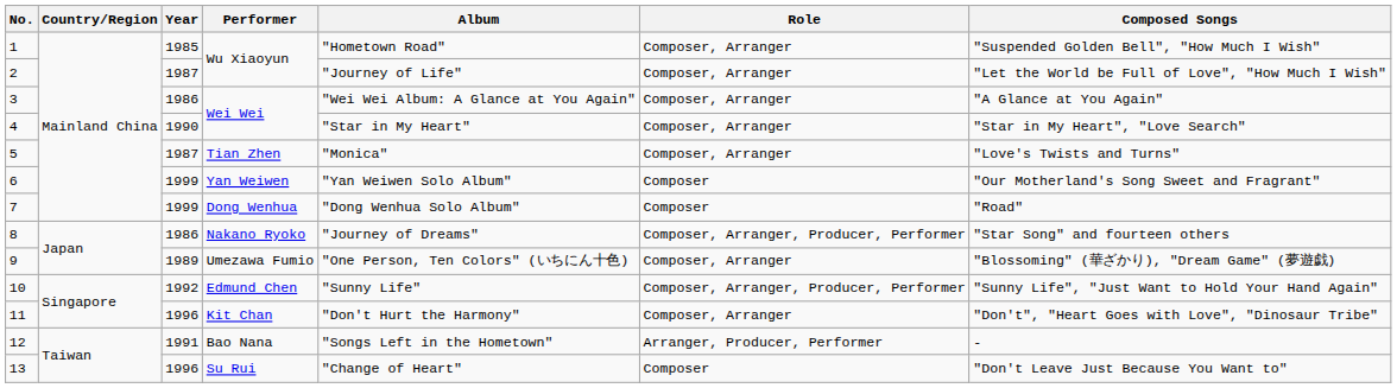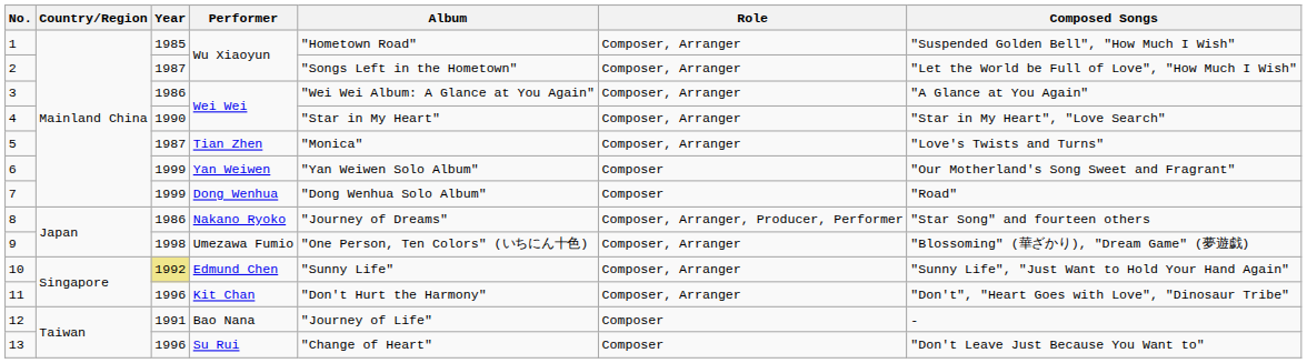 <table class="wikitable sortable">
 <tr>
 <th><small>No.</small></th>
 <th><small>Country/Region</small></th>
 <th><small>Year</small></th>
 <th><small>Performer</small></th>
 <th><small>Album</small></th>
 <th><small>Role</small></th>
 <th><small>Composed Songs</small></th>
 </tr>
 <tr>
 <td><small>1</small></td>
 <td rowspan="7"><small>Mainland China</small></td>
 <td><small>1985</small></td>
 <td rowspan="2"><small>Wu Xiaoyun</small></td>
 <td><small>"Hometown Road"</small></td>
 <td><small>Composer, Arranger</small></td>
 <td><small>"Suspended Golden Bell", "How Much I Wish"</small></td>
 </tr>
 <tr>
 <td><small>2</small></td>
 <td><small>1987</small></td>
-<td><small>"Journey of Life"</small></td>
+<td><small>"Songs Left in the Hometown"</small></td>
 <td><small>Composer, Arranger</small></td>
 <td><small>"Let the World be Full of Love", "How Much I Wish"</small></td>
 </tr>
 <tr>
 <td><small>3</small></td>
 <td><small>1986</small></td>
 <td rowspan="2"><small><a href='#'>Wei Wei</a></small></td>
 <td><small>"Wei Wei Album: A Glance at You Again"</small></td>
 <td><small>Composer, Arranger</small></td>
 <td><small>"A Glance at You Again"</small></td>
 </tr>
 <tr>
 <td><small>4</small></td>
 <td><small>1990</small></td>
 <td><small>"Star in My Heart"</small></td>
 <td><small>Composer, Arranger</small></td>
 <td><small>"Star in My Heart", "Love Search"</small></td>
 </tr>
 <tr>
 <td><small>5</small></td>
 <td><small>1987</small></td>
 <td><small><a href='#'>Tian Zhen</a></small></td>
 <td><small>"Monica"</small></td>
 <td><small>Composer, Arranger</small></td>
 <td><small>"Love's Twists and Turns"</small></td>
 </tr>
 <tr>
 <td><small>6</small></td>
 <td><small>1999</small></td>
 <td><small><a href='#'>Yan Weiwen</a></small></td>
 <td><small>"Yan Weiwen Solo Album"</small></td>
 <td><small>Composer</small></td>
 <td><small>"Our Motherland's Song Sweet and Fragrant"</small></td>
 </tr>
 <tr>
 <td><small>7</small></td>
 <td><small>1999</small></td>
 <td><small><a href='#'>Dong Wenhua</a></small></td>
 <td><small>"Dong Wenhua Solo Album"</small></td>
 <td><small>Composer</small></td>
 <td><small>"Road"</small></td>
 </tr>
 <tr>
 <td><small>8</small></td>
 <td rowspan="2"><small>Japan</small></td>
 <td><small>1986</small></td>
 <td><small><a href='#'>Nakano Ryoko</a></small></td>
 <td><small>"Journey of Dreams"</small></td>
 <td><small>Composer, Arranger, Producer, Performer</small></td>
 <td><small>"Star Song" and fourteen others</small></td>
 </tr>
 <tr>
 <td><small>9</small></td>
-<td><small>1989</small></td>
+<td><small>1998</small></td>
 <td><small>Umezawa Fumio</small></td>
 <td><small>"One Person, Ten Colors" (いちにん十色)</small></td>
 <td><small>Composer, Arranger</small></td>
 <td><small>"Blossoming" (華ざかり), "Dream Game" (夢遊戯)</small></td>
 </tr>
 <tr>
 <td><small>10</small></td>
 <td rowspan="2"><small>Singapore</small></td>
-<td><small>1992</small></td>
+<td style="background: khaki;"><small>1992</small></td>
 <td><small><a href='#'>Edmund Chen</a></small></td>
 <td><small>"Sunny Life"</small></td>
-<td><small>Composer, Arranger, Producer, Performer</small></td>
+<td><small>Composer, Arranger</small></td>
 <td><small>"Sunny Life", "Just Want to Hold Your Hand Again"</small></td>
 </tr>
 <tr>
 <td><small>11</small></td>
 <td><small>1996</small></td>
 <td><small><a href='#'>Kit Chan</a></small></td>
 <td><small>"Don't Hurt the Harmony"</small></td>
 <td><small>Composer, Arranger</small></td>
 <td><small>"Don't", "Heart Goes with Love", "Dinosaur Tribe"</small></td>
 </tr>
 <tr>
 <td><small>12</small></td>
 <td rowspan="2"><small>Taiwan</small></td>
 <td><small>1991</small></td>
 <td><small>Bao Nana</small></td>
-<td><small>"Songs Left in the Hometown"</small></td>
-<td><small>Arranger, Producer, Performer</small></td>
+<td><small>"Journey of Life"</small></td>
+<td><small>Composer</small></td>
 <td><small>-</small></td>
 </tr>
 <tr>
 <td><small>13</small></td>
 <td><small>1996</small></td>
 <td><small><a href='#'>Su Rui</a></small></td>
 <td><small>"Change of Heart"</small></td>
 <td><small>Composer</small></td>
 <td><small>"Don't Leave Just Because You Want to"</small></td>
 </tr>
 </table>
